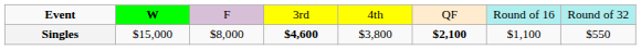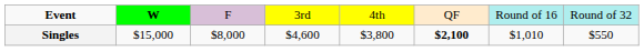 <table class=wikitable style=font-size:95%;text-align:center>
 <tr>
 <td style="width:130px"><strong>Event</strong></td>
 <td style="width:85px; background:lime"><strong>W</strong></td>
 <td style="width:85px; background:thistle">F</td>
 <td style="width:85px; background:#ffff00">3rd</td>
 <td style="width:85px; background:#ffff00">4th</td>
 <td style="width:85px; background:#ffebcd">QF</td>
 <td style="width:85px; background:#afeeee">Round of 16</td>
 <td style="width:85px; background:#afeeee">Round of 32</td>
 </tr>
 <tr>
 <th style=background:#f3f3f3>Singles </th>
 <td>$15,000</td>
 <td>$8,000</td>
-<td><strong>$4,600</strong></td>
+<td>$4,600</td>
 <td>$3,800</td>
 <td><strong>$2,100</strong></td>
-<td>$1,100</td>
+<td>$1,010</td>
 <td>$550</td>
 </tr>
 </table>
